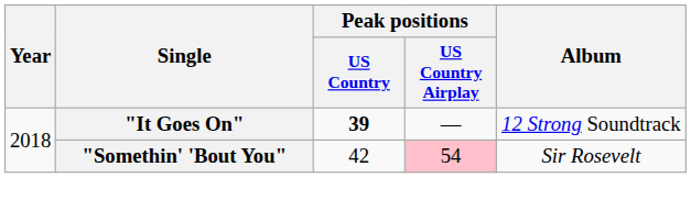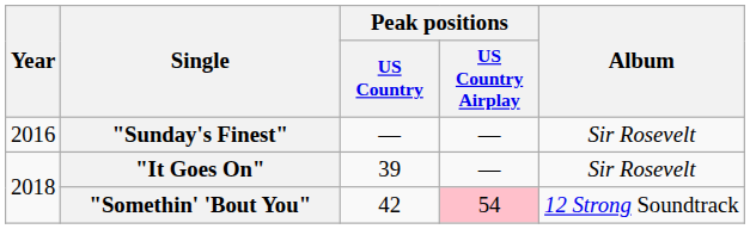 <table class="wikitable plainrowheaders" style="text-align:center;">
 <tr>
 <th rowspan="2">Year</th>
 <th rowspan="2" style="width:12em;">Single</th>
 <th colspan="2">Peak positions</th>
 <th rowspan="2">Album</th>
 </tr>
 <tr style="font-size:smaller;">
 <th width="65"><a href='#'>US<br> Country</a><br></th>
 <th width="65"><a href='#'>US<br> Country<br> Airplay</a><br></th>
 </tr>
 <tr>
+<td>2016</td>
+<th scope="row">"Sunday's Finest"</th>
+<td>—</td>
+<td>—</td>
+<td><em>Sir Rosevelt</em></td>
+</tr>
+<tr>
 <td rowspan=2>2018</td>
 <th scope="row">"It Goes On"</th>
-<td><strong>39</strong></td>
+<td>39</td>
 <td>—</td>
-<td><em><a href='#'>12 Strong</a></em> Soundtrack</td>
+<td><em>Sir Rosevelt</em></td>
 </tr>
 <tr>
 <th scope="row">"Somethin' 'Bout You"</th>
 <td>42</td>
 <td style="background: pink;">54</td>
-<td><em>Sir Rosevelt</em></td>
+<td><em><a href='#'>12 Strong</a></em> Soundtrack</td>
 </tr>
 </table>
